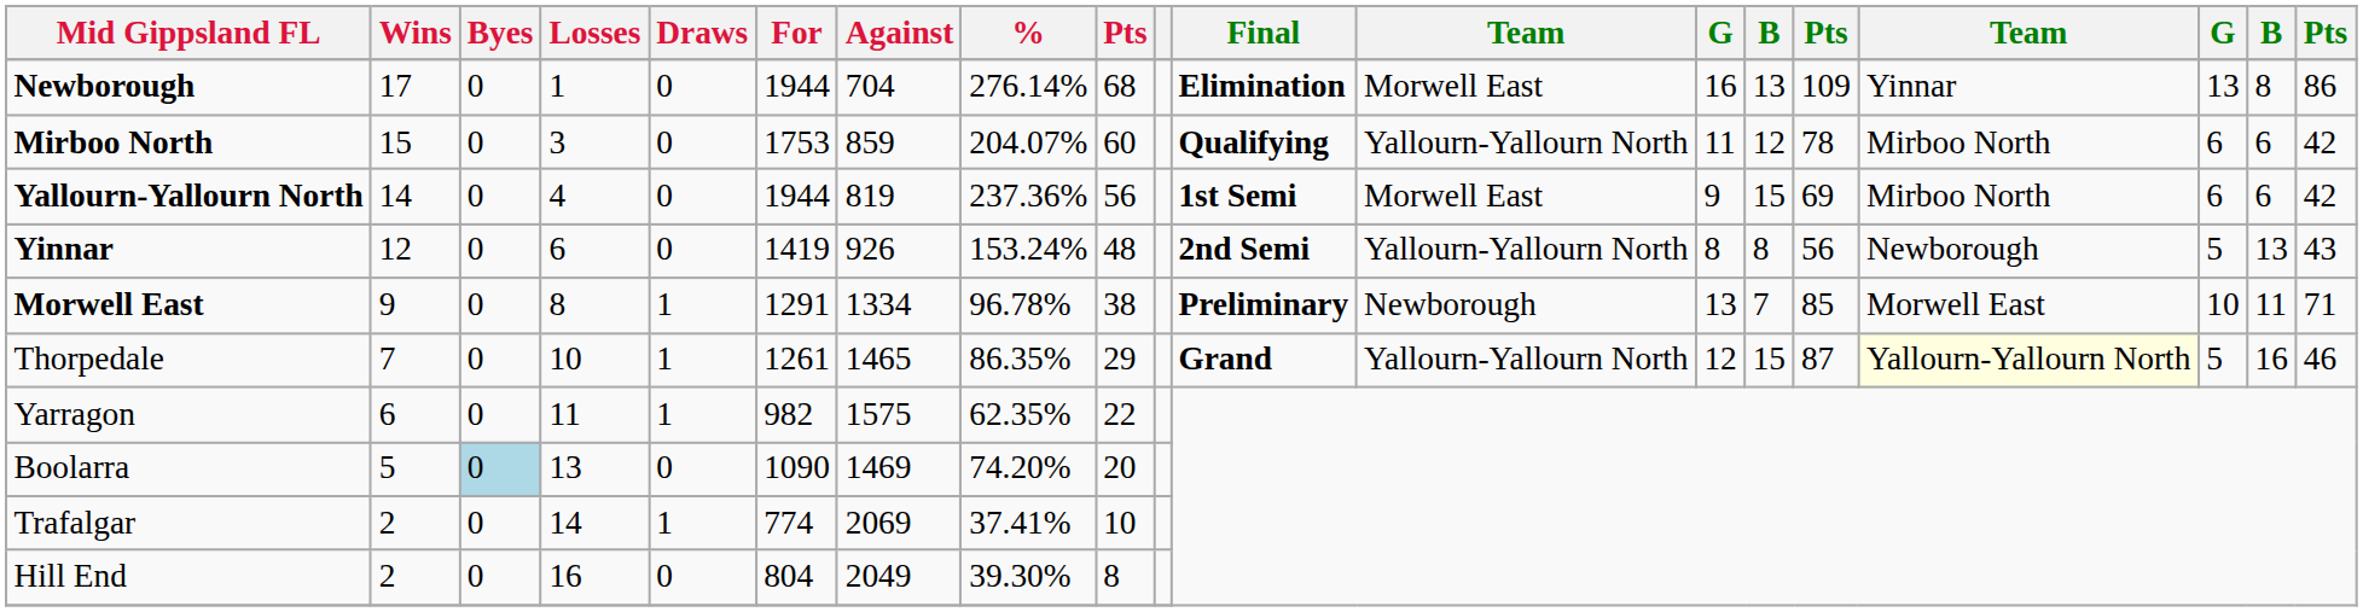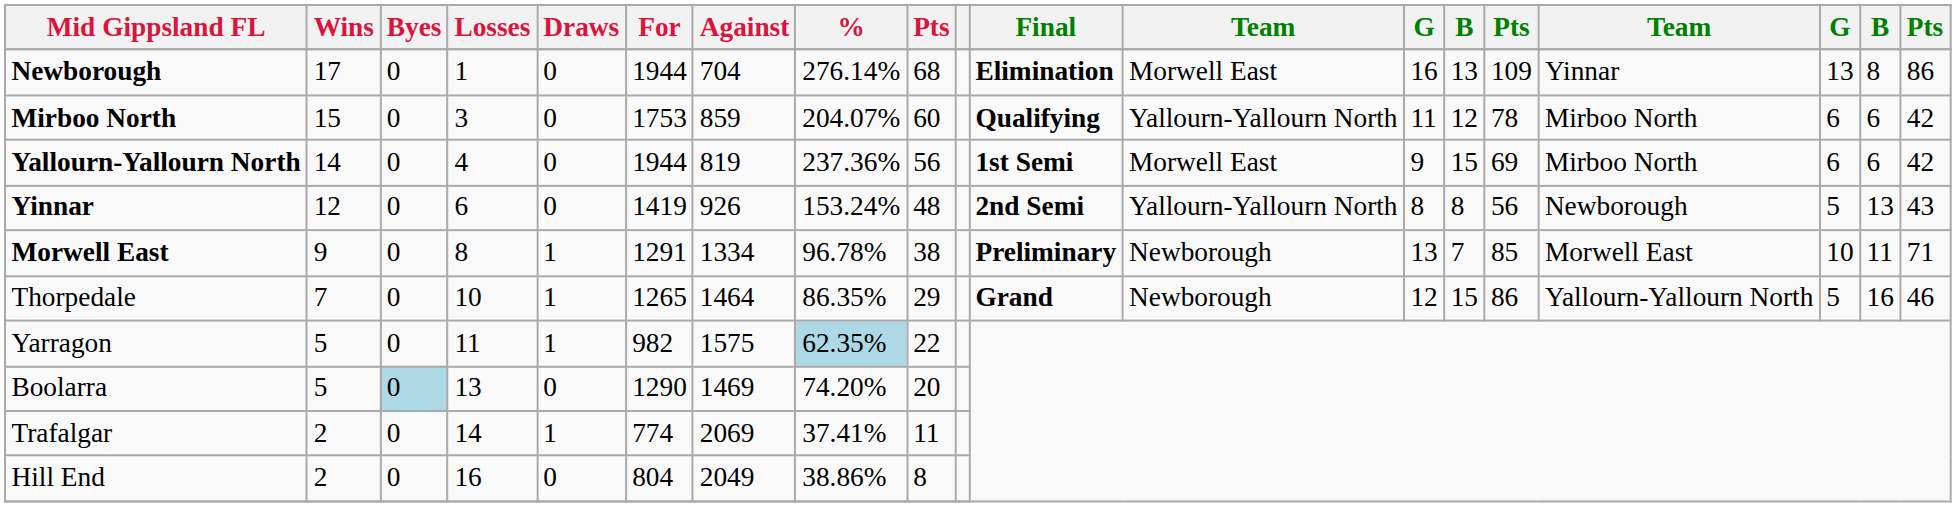 <table style="font-size: 85%; text-align: left;" class="wikitable">
 <tr>
 <th style="color:crimson">Mid Gippsland FL</th>
 <th style="color:crimson">Wins</th>
 <th style="color:crimson">Byes</th>
 <th style="color:crimson">Losses</th>
 <th style="color:crimson">Draws</th>
 <th style="color:crimson">For</th>
 <th style="color:crimson">Against</th>
 <th style="color:crimson">%</th>
 <th style="color:crimson">Pts</th>
 <th></th>
 <th style="color:green">Final</th>
 <th style="color:green">Team</th>
 <th style="color:green">G</th>
 <th style="color:green">B</th>
 <th style="color:green">Pts</th>
 <th style="color:green">Team</th>
 <th style="color:green">G</th>
 <th style="color:green">B</th>
 <th style="color:green">Pts</th>
 </tr>
 <tr>
 </tr>
 <tr>
 </tr>
 <tr>
 <td><strong>	Newborough	</strong></td>
 <td>17</td>
 <td>0</td>
 <td>1</td>
 <td>0</td>
 <td>1944</td>
 <td>704</td>
 <td>276.14%</td>
 <td>68</td>
 <td></td>
 <td><strong>Elimination</strong></td>
 <td>Morwell East</td>
 <td>16</td>
 <td>13</td>
 <td>109</td>
 <td>Yinnar</td>
 <td>13</td>
 <td>8</td>
 <td>86</td>
 </tr>
 <tr>
 <td><strong>	Mirboo North	</strong></td>
 <td>15</td>
 <td>0</td>
 <td>3</td>
 <td>0</td>
 <td>1753</td>
 <td>859</td>
 <td>204.07%</td>
 <td>60</td>
 <td></td>
 <td><strong>Qualifying</strong></td>
 <td>Yallourn-Yallourn North</td>
 <td>11</td>
 <td>12</td>
 <td>78</td>
 <td>Mirboo North</td>
 <td>6</td>
 <td>6</td>
 <td>42</td>
 </tr>
 <tr>
 <td><strong>	Yallourn-Yallourn North	</strong></td>
 <td>14</td>
 <td>0</td>
 <td>4</td>
 <td>0</td>
 <td>1944</td>
 <td>819</td>
 <td>237.36%</td>
 <td>56</td>
 <td></td>
 <td><strong>1st Semi</strong></td>
 <td>Morwell East</td>
 <td>9</td>
 <td>15</td>
 <td>69</td>
 <td>Mirboo North</td>
 <td>6</td>
 <td>6</td>
 <td>42</td>
 </tr>
 <tr>
 <td><strong>	Yinnar	</strong></td>
 <td>12</td>
 <td>0</td>
 <td>6</td>
 <td>0</td>
 <td>1419</td>
 <td>926</td>
 <td>153.24%</td>
 <td>48</td>
 <td></td>
 <td><strong>2nd Semi</strong></td>
 <td>Yallourn-Yallourn North</td>
 <td>8</td>
 <td>8</td>
 <td>56</td>
 <td>Newborough</td>
 <td>5</td>
 <td>13</td>
 <td>43</td>
 </tr>
 <tr>
 <td><strong>	Morwell East	</strong></td>
 <td>9</td>
 <td>0</td>
 <td>8</td>
 <td>1</td>
 <td>1291</td>
 <td>1334</td>
 <td>96.78%</td>
 <td>38</td>
 <td></td>
 <td><strong>Preliminary</strong></td>
 <td>Newborough</td>
 <td>13</td>
 <td>7</td>
 <td>85</td>
 <td>Morwell East</td>
 <td>10</td>
 <td>11</td>
 <td>71</td>
 </tr>
 <tr>
 <td>Thorpedale</td>
 <td>7</td>
 <td>0</td>
 <td>10</td>
 <td>1</td>
-<td>1261</td>
-<td>1465</td>
+<td>1265</td>
+<td>1464</td>
 <td>86.35%</td>
 <td>29</td>
 <td></td>
 <td><strong>Grand</strong></td>
-<td>Yallourn-Yallourn North</td>
+<td>Newborough</td>
 <td>12</td>
 <td>15</td>
-<td>87</td>
-<td style="background: lightyellow;">Yallourn-Yallourn North</td>
+<td>86</td>
+<td>Yallourn-Yallourn North</td>
 <td>5</td>
 <td>16</td>
 <td>46</td>
 </tr>
 <tr>
 <td>Yarragon</td>
-<td>6</td>
+<td>5</td>
 <td>0</td>
 <td>11</td>
 <td>1</td>
 <td>982</td>
 <td>1575</td>
-<td>62.35%</td>
+<td style="background: lightblue;">62.35%</td>
 <td>22</td>
 <td></td>
 </tr>
 <tr>
 <td>Boolarra</td>
 <td>5</td>
 <td style="background: lightblue;">0</td>
 <td>13</td>
 <td>0</td>
-<td>1090</td>
+<td>1290</td>
 <td>1469</td>
 <td>74.20%</td>
 <td>20</td>
 <td></td>
 </tr>
 <tr>
 <td>Trafalgar</td>
 <td>2</td>
 <td>0</td>
 <td>14</td>
 <td>1</td>
 <td>774</td>
 <td>2069</td>
 <td>37.41%</td>
-<td>10</td>
+<td>11</td>
 <td></td>
 </tr>
 <tr>
 <td>Hill End</td>
 <td>2</td>
 <td>0</td>
 <td>16</td>
 <td>0</td>
 <td>804</td>
 <td>2049</td>
-<td>39.30%</td>
+<td>38.86%</td>
 <td>8</td>
 <td></td>
 </tr>
 <tr>
 </tr>
 </table>
